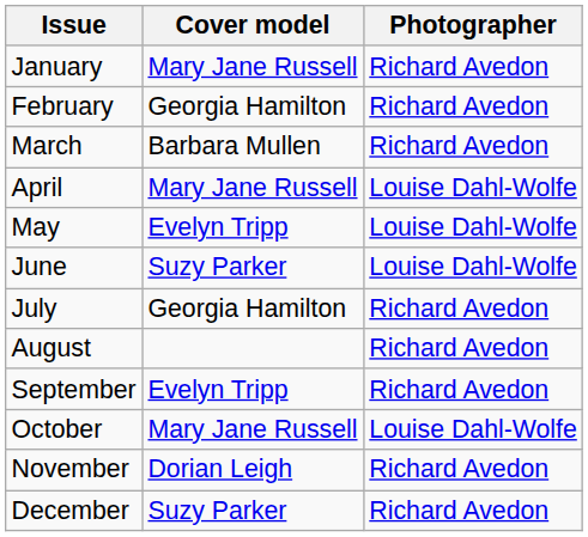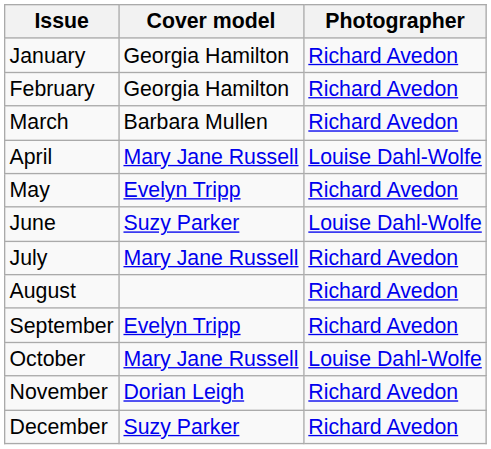 <table class="sortable wikitable">
 <tr>
 <th>Issue</th>
 <th>Cover model</th>
 <th>Photographer</th>
 </tr>
 <tr>
 <td>January</td>
-<td><a href='#'>Mary Jane Russell</a></td>
+<td>Georgia Hamilton</td>
 <td><a href='#'>Richard Avedon</a></td>
 </tr>
 <tr>
 <td>February</td>
 <td>Georgia Hamilton</td>
 <td><a href='#'>Richard Avedon</a></td>
 </tr>
 <tr>
 <td>March</td>
 <td>Barbara Mullen</td>
 <td><a href='#'>Richard Avedon</a></td>
 </tr>
 <tr>
 <td>April</td>
 <td><a href='#'>Mary Jane Russell</a></td>
 <td><a href='#'>Louise Dahl-Wolfe</a></td>
 </tr>
 <tr>
 <td>May</td>
 <td><a href='#'>Evelyn Tripp</a></td>
-<td><a href='#'>Louise Dahl-Wolfe</a></td>
+<td><a href='#'>Richard Avedon</a></td>
 </tr>
 <tr>
 <td>June</td>
 <td><a href='#'>Suzy Parker</a></td>
 <td><a href='#'>Louise Dahl-Wolfe</a></td>
 </tr>
 <tr>
 <td>July</td>
-<td>Georgia Hamilton</td>
+<td><a href='#'>Mary Jane Russell</a></td>
 <td><a href='#'>Richard Avedon</a></td>
 </tr>
 <tr>
 <td>August</td>
 <td></td>
 <td><a href='#'>Richard Avedon</a></td>
 </tr>
 <tr>
 <td>September</td>
 <td><a href='#'>Evelyn Tripp</a></td>
 <td><a href='#'>Richard Avedon</a></td>
 </tr>
 <tr>
 <td>October</td>
 <td><a href='#'>Mary Jane Russell</a></td>
 <td><a href='#'>Louise Dahl-Wolfe</a></td>
 </tr>
 <tr>
 <td>November</td>
 <td><a href='#'>Dorian Leigh</a></td>
 <td><a href='#'>Richard Avedon</a></td>
 </tr>
 <tr>
 <td>December</td>
 <td><a href='#'>Suzy Parker</a></td>
 <td><a href='#'>Richard Avedon</a></td>
 </tr>
 </table>
